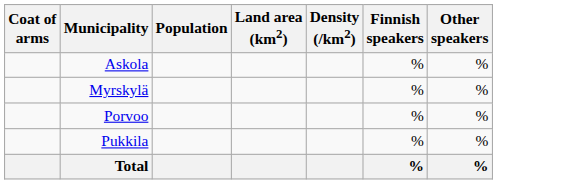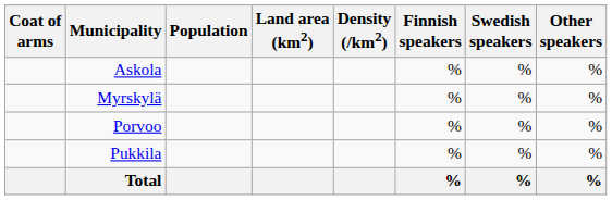 <table class="wikitable sortable" style="font-size: 90%; text-align: right; line-height: normal">
 <tr>
 <th class="unsortable">Coat of<br>arms</th>
 <th>Municipality</th>
 <th>Population</th>
 <th>Land area<br>(km<sup>2</sup>)</th>
 <th>Density<br>(/km<sup>2</sup>)</th>
 <th>Finnish<br>speakers</th>
+<th>Swedish<br>speakers</th>
 <th>Other<br>speakers</th>
 </tr>
 <tr>
 <td></td>
 <td><a href='#'>Askola</a></td>
 <td></td>
 <td></td>
 <td></td>
+<td> %</td>
 <td> %</td>
 <td> %</td>
 </tr>
 <tr>
 <td></td>
 <td><a href='#'>Myrskylä</a></td>
 <td></td>
 <td></td>
 <td></td>
 <td> %</td>
 <td> %</td>
+<td> %</td>
 </tr>
 <tr>
 <td></td>
 <td><a href='#'>Porvoo</a></td>
 <td></td>
 <td></td>
 <td></td>
+<td> %</td>
 <td> %</td>
 <td> %</td>
 </tr>
 <tr>
 <td></td>
 <td><a href='#'>Pukkila</a></td>
 <td></td>
 <td></td>
 <td></td>
 <td> %</td>
 <td> %</td>
+<td> %</td>
 </tr>
 <tr>
 <th></th>
 <th + style=text-align:right><strong>Total</strong></th>
 <th + style=text-align:right></th>
 <th + style=text-align:right></th>
 <th + style=text-align:right></th>
 <th !+ style=text-align:right> %</th>
 <th !+ style=text-align:right> %</th>
+<th !+ style=text-align:right> %</th>
 </tr>
 </table>
